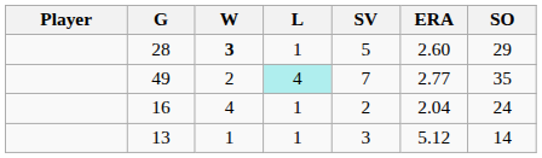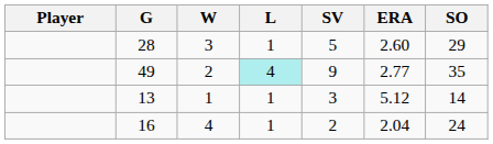 <table class="wikitable sortable">
 <tr>
 <th bgcolor="#DDDDFF" width="16%">Player</th>
 <th bgcolor="#DDDDFF" width="9%">G</th>
 <th bgcolor="#DDDDFF" width="9%">W</th>
 <th bgcolor="#DDDDFF" width="9%">L</th>
 <th bgcolor="#DDDDFF" width="9%">SV</th>
 <th bgcolor="#DDDDFF" width="9%">ERA</th>
 <th bgcolor="#DDDDFF" width="9%">SO</th>
 </tr>
 <tr align="center">
 <td></td>
 <td>28</td>
-<td><strong>3</strong></td>
+<td>3</td>
 <td>1</td>
 <td>5</td>
 <td>2.60</td>
 <td>29</td>
 </tr>
 <tr align=center>
 <td></td>
 <td>49</td>
 <td>2</td>
 <td style="background: paleturquoise;">4</td>
-<td>7</td>
+<td>9</td>
 <td>2.77</td>
 <td>35</td>
+</tr>
+<tr align="center">
+<td></td>
+<td>13</td>
+<td>1</td>
+<td>1</td>
+<td>3</td>
+<td>5.12</td>
+<td>14</td>
 </tr>
 <tr align="center">
 <td></td>
 <td>16</td>
 <td>4</td>
 <td>1</td>
 <td>2</td>
 <td>2.04</td>
 <td>24</td>
 </tr>
-<tr align="center">
-<td></td>
-<td>13</td>
-<td>1</td>
-<td>1</td>
-<td>3</td>
-<td>5.12</td>
-<td>14</td>
-</tr>
 </table>
